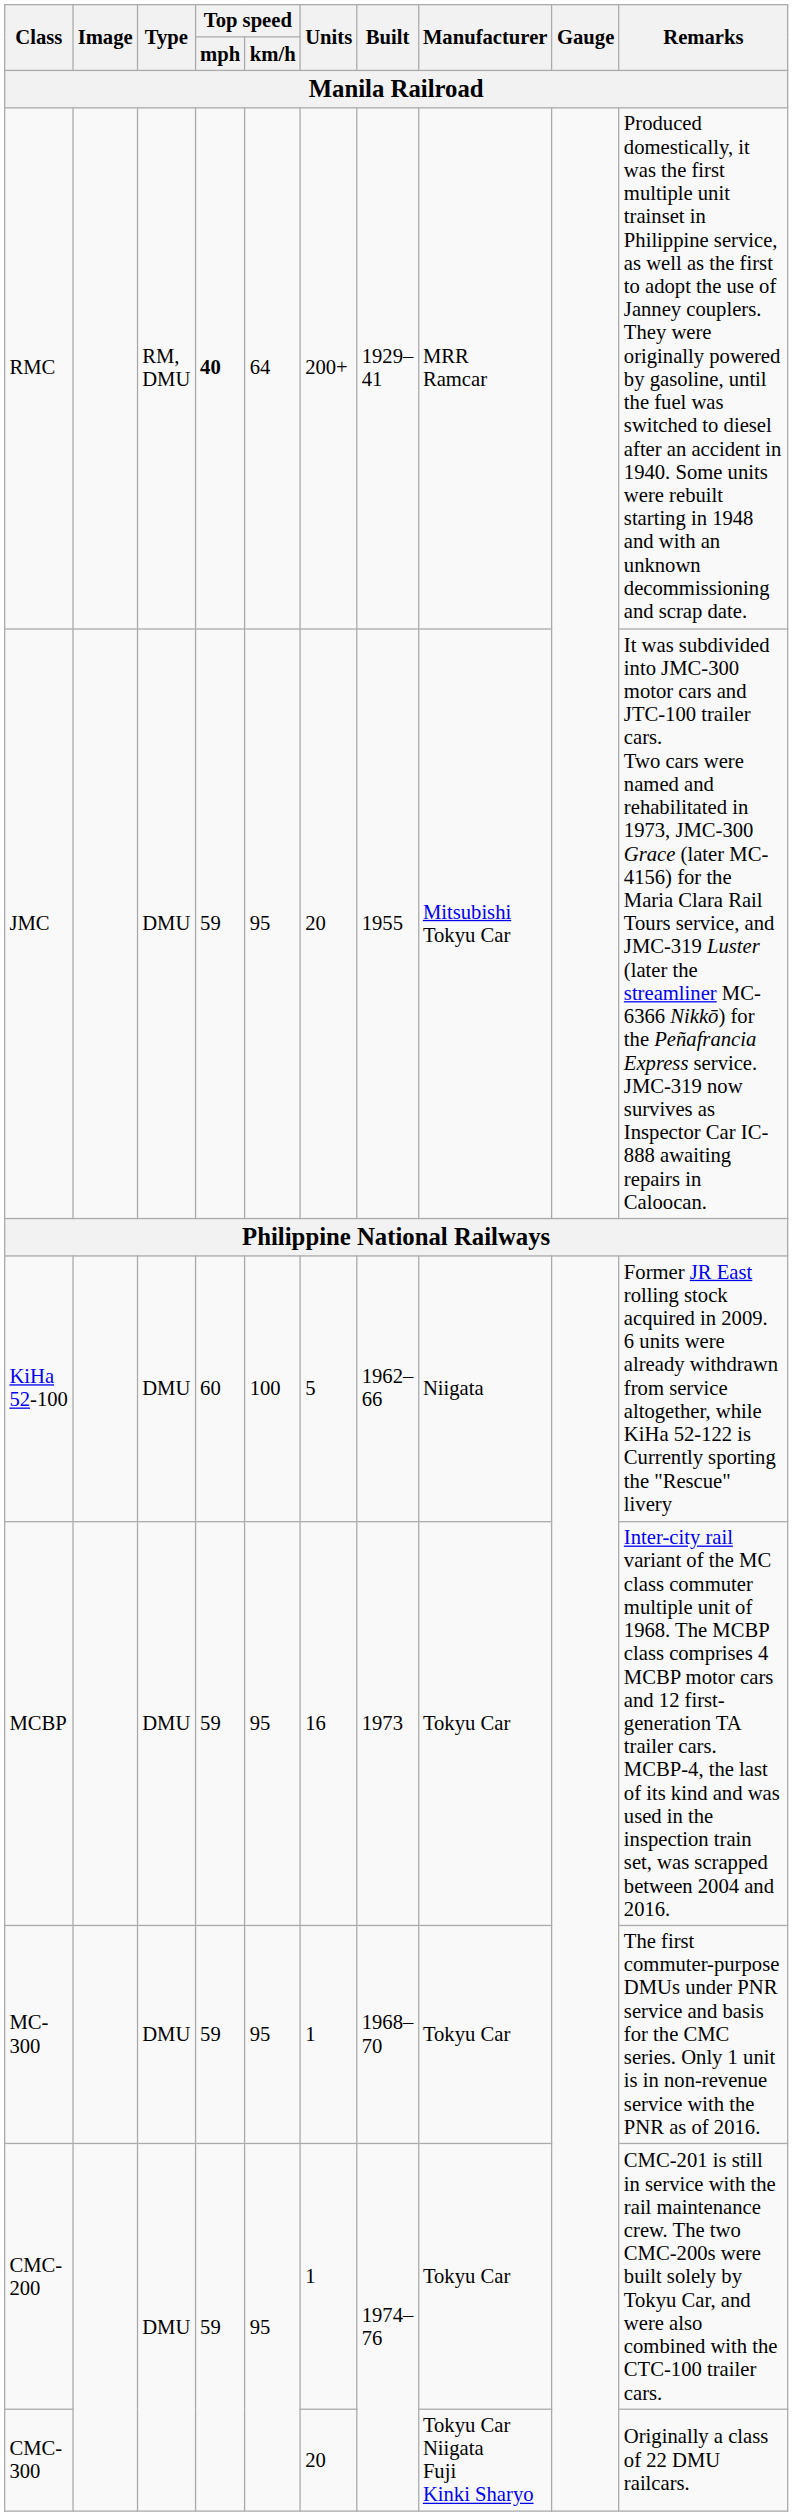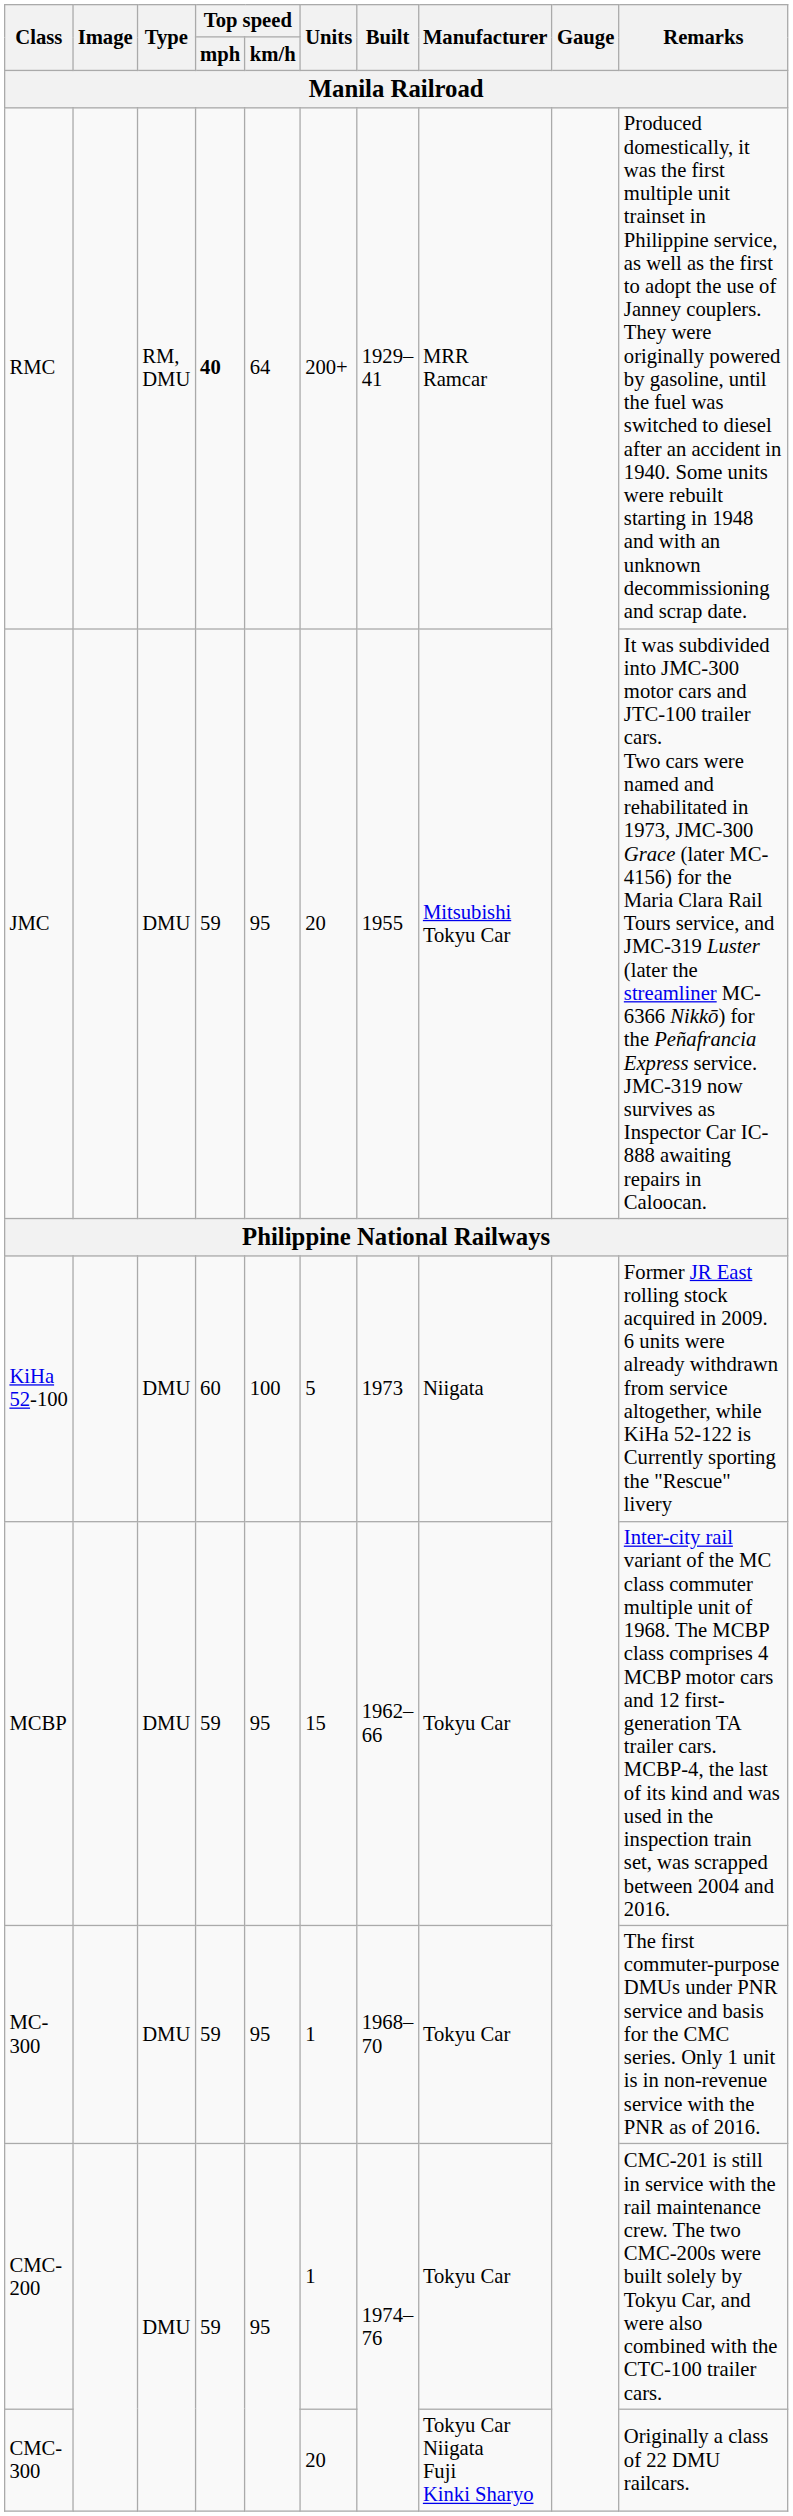 <table class="wikitable">
 <tr>
 <th rowspan="2">Class</th>
 <th rowspan="2">Image</th>
 <th rowspan="2">Type</th>
 <th colspan="2">Top speed</th>
 <th rowspan="2">Units</th>
 <th rowspan="2">Built</th>
 <th rowspan="2">Manufacturer</th>
 <th rowspan="2">Gauge</th>
 <th rowspan="2">Remarks</th>
 </tr>
 <tr>
 <th>mph</th>
 <th>km/h</th>
 </tr>
 <tr>
 <th colspan="11"><big>Manila Railroad</big></th>
 </tr>
 <tr>
 <td>RMC</td>
 <td></td>
 <td>RM, DMU</td>
 <td><strong>40</strong></td>
 <td>64</td>
 <td>200+</td>
 <td>1929–41</td>
 <td>MRR<br>Ramcar</td>
 <td rowspan="2"></td>
 <td>Produced domestically, it was the first multiple unit trainset in Philippine service, as well as the first to adopt the use of Janney couplers. They were originally powered by gasoline, until the fuel was switched to diesel after an accident in 1940. Some units were rebuilt starting in 1948 and with an unknown decommissioning and scrap date.</td>
 </tr>
 <tr>
 <td>JMC</td>
 <td></td>
 <td>DMU</td>
 <td>59</td>
 <td>95</td>
 <td>20</td>
 <td>1955</td>
 <td><a href='#'>Mitsubishi</a><br>Tokyu Car</td>
 <td>It was subdivided into JMC-300 motor cars and JTC-100 trailer cars.<br>Two cars were named and rehabilitated in 1973, JMC-300 <em>Grace</em> (later MC-4156) for the Maria Clara Rail Tours service, and JMC-319 <em>Luster</em> (later the <a href='#'>streamliner</a> MC-6366 <em>Nikkō</em>) for the <em>Peñafrancia Express</em> service.<br>JMC-319 now survives as Inspector Car IC-888 awaiting repairs in Caloocan.</td>
 </tr>
 <tr>
 <th colspan="11"><big>Philippine National Railways</big></th>
 </tr>
 <tr>
 <td><a href='#'>KiHa 52</a>-100</td>
 <td></td>
 <td>DMU</td>
 <td>60</td>
 <td>100</td>
 <td>5</td>
-<td>1962–66</td>
+<td>1973</td>
 <td>Niigata</td>
 <td rowspan="5"></td>
 <td>Former <a href='#'>JR East</a> rolling stock acquired in 2009. 6 units were already withdrawn from service altogether, while KiHa 52-122 is Currently sporting the "Rescue" livery</td>
 </tr>
 <tr>
 <td>MCBP</td>
 <td></td>
 <td>DMU</td>
 <td>59</td>
 <td>95</td>
-<td>16</td>
-<td>1973</td>
+<td>15</td>
+<td>1962–66</td>
 <td>Tokyu Car</td>
 <td><a href='#'>Inter-city rail</a> variant of the MC class commuter multiple unit of 1968. The MCBP class comprises 4 MCBP motor cars and 12 first-generation TA trailer cars. MCBP-4, the last of its kind and was used in the inspection train set, was scrapped between 2004 and 2016.</td>
 </tr>
 <tr>
 <td>MC-300</td>
 <td></td>
 <td>DMU</td>
 <td>59</td>
 <td>95</td>
 <td>1</td>
 <td>1968–70</td>
 <td>Tokyu Car</td>
 <td>The first commuter-purpose DMUs under PNR service and basis for the CMC series. Only 1 unit is in non-revenue service with the PNR as of 2016.</td>
 </tr>
 <tr>
 <td>CMC-200</td>
 <td rowspan="2"></td>
 <td rowspan="2">DMU</td>
 <td rowspan="2">59</td>
 <td rowspan="2">95</td>
 <td>1</td>
 <td rowspan="2">1974–76</td>
 <td>Tokyu Car</td>
 <td>CMC-201 is still in service with the rail maintenance crew. The two CMC-200s were built solely by Tokyu Car, and were also combined with the CTC-100 trailer cars.</td>
 </tr>
 <tr>
 <td>CMC-300</td>
 <td>20</td>
 <td>Tokyu Car<br>Niigata<br>Fuji<br><a href='#'>Kinki Sharyo</a></td>
 <td>Originally a class of 22 DMU railcars.</td>
 </tr>
 </table>
